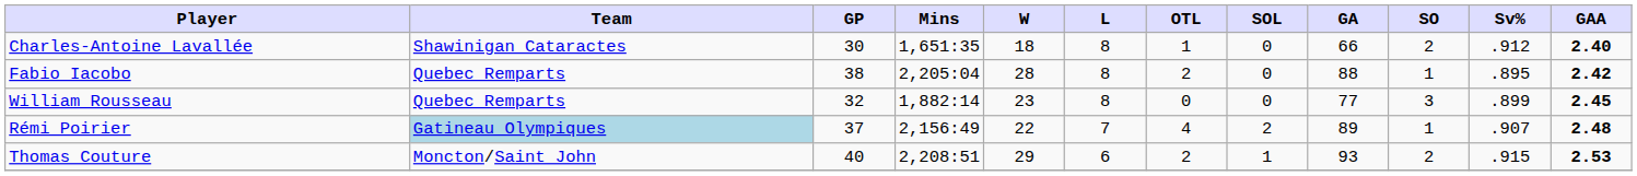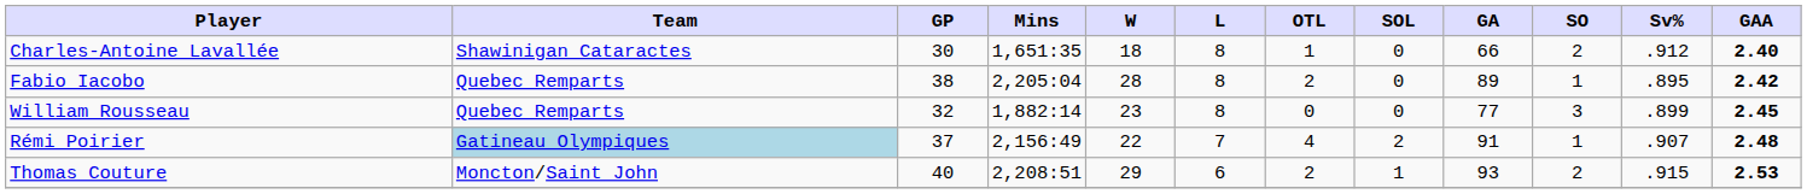 <table class="wikitable" style="text-align:center">
 <tr>
 <th style="background:#ddf; width:25%;">Player</th>
 <th style="background:#ddf; width:25%;">Team</th>
 <th style="background:#ddf; width:5%;">GP</th>
 <th style="background:#ddf; width:5%;">Mins</th>
 <th style="background:#ddf; width:5%;">W</th>
 <th style="background:#ddf; width:5%;">L</th>
 <th style="background:#ddf; width:5%;">OTL</th>
 <th style="background:#ddf; width:5%;">SOL</th>
 <th style="background:#ddf; width:5%;">GA</th>
 <th style="background:#ddf; width:5%;">SO</th>
 <th style="background:#ddf; width:5%;">Sv%</th>
 <th style="background:#ddf; width:5%;">GAA</th>
 </tr>
 <tr>
 <td align=left><a href='#'>Charles-Antoine Lavallée</a></td>
 <td align=left><a href='#'>Shawinigan Cataractes</a></td>
 <td>30</td>
 <td>1,651:35</td>
 <td>18</td>
 <td>8</td>
 <td>1</td>
 <td>0</td>
 <td>66</td>
 <td>2</td>
 <td>.912</td>
 <td><strong>2.40</strong></td>
 </tr>
 <tr>
 <td align=left><a href='#'>Fabio Iacobo</a></td>
 <td align=left><a href='#'>Quebec Remparts</a></td>
 <td>38</td>
 <td>2,205:04</td>
 <td>28</td>
 <td>8</td>
 <td>2</td>
 <td>0</td>
-<td>88</td>
+<td>89</td>
 <td>1</td>
 <td>.895</td>
 <td><strong>2.42</strong></td>
 </tr>
 <tr>
 <td align=left><a href='#'>William Rousseau</a></td>
 <td align=left><a href='#'>Quebec Remparts</a></td>
 <td>32</td>
 <td>1,882:14</td>
 <td>23</td>
 <td>8</td>
 <td>0</td>
 <td>0</td>
 <td>77</td>
 <td>3</td>
 <td>.899</td>
 <td><strong>2.45</strong></td>
 </tr>
 <tr>
 <td align=left><a href='#'>Rémi Poirier</a></td>
 <td align=left style="background: lightblue;"><a href='#'>Gatineau Olympiques</a></td>
 <td>37</td>
 <td>2,156:49</td>
 <td>22</td>
 <td>7</td>
 <td>4</td>
 <td>2</td>
-<td>89</td>
+<td>91</td>
 <td>1</td>
 <td>.907</td>
 <td><strong>2.48</strong></td>
 </tr>
 <tr>
 <td align=left><a href='#'>Thomas Couture</a></td>
 <td align=left><a href='#'>Moncton</a>/<a href='#'>Saint John</a></td>
 <td>40</td>
 <td>2,208:51</td>
 <td>29</td>
 <td>6</td>
 <td>2</td>
 <td>1</td>
 <td>93</td>
 <td>2</td>
 <td>.915</td>
 <td><strong>2.53</strong></td>
 </tr>
 <tr>
 </tr>
 </table>
